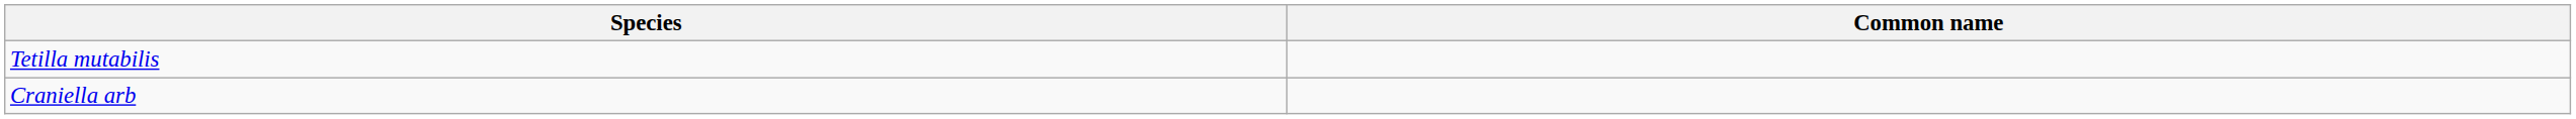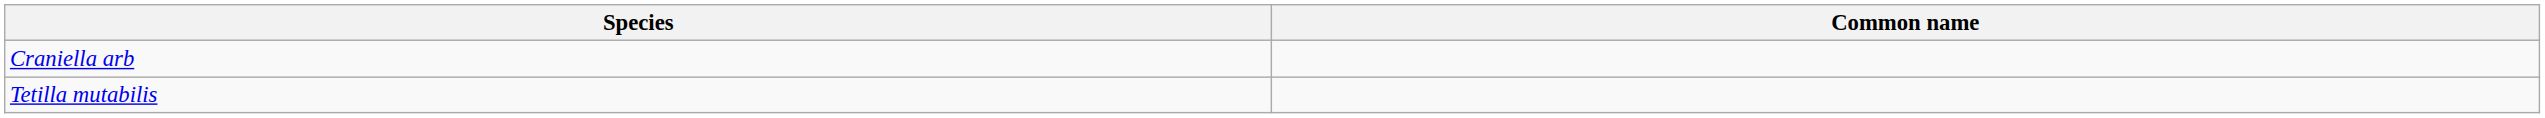 <table width=90% class="wikitable">
 <tr>
 <th width=25%>Species</th>
 <th width=25%>Common name</th>
 </tr>
 <tr>
+<td><em><a href='#'>Craniella arb</a></em></td>
+<td></td>
+</tr>
+<tr>
 <td><em><a href='#'>Tetilla mutabilis</a></em></td>
 <td></td>
 </tr>
-<tr>
-<td><em><a href='#'>Craniella arb</a></em></td>
-<td></td>
-</tr>
 </table>
